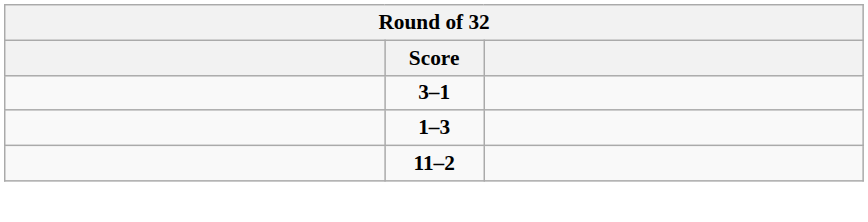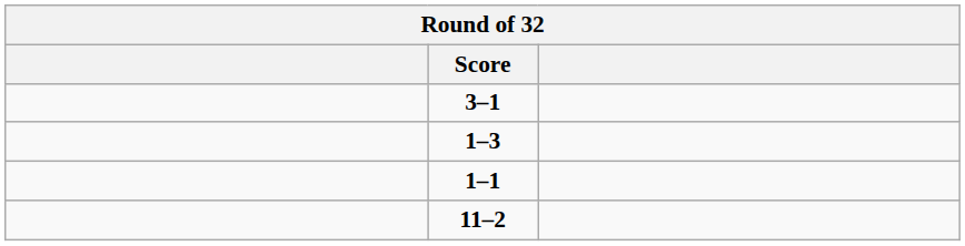 <table class="wikitable" style="text-align: center; font-size:90% ">
 <tr>
 <th colspan=3>Round of 32</th>
 </tr>
 <tr>
 <th align="right" width="250"></th>
 <th width="60">Score</th>
 <th align="left" width="250"></th>
 </tr>
 <tr>
 <td align=left><strong></strong></td>
 <td align=center><strong>3–1</strong></td>
 <td align=left></td>
 </tr>
 <tr>
 <td align=left></td>
 <td align=center><strong>1–3</strong></td>
 <td align=left><strong></strong></td>
 </tr>
 <tr>
+<td align=left></td>
+<td align=center><strong>1–1</strong></td>
+<td align=left><strong></strong></td>
+</tr>
+<tr>
 <td align=left><strong></strong></td>
 <td align=center><strong>11–2</strong></td>
 <td align=left></td>
 </tr>
 </table>
